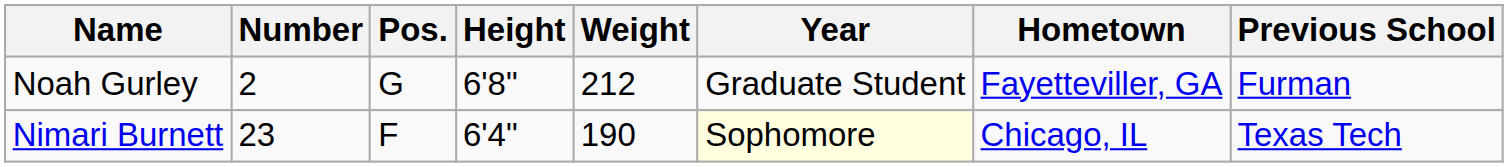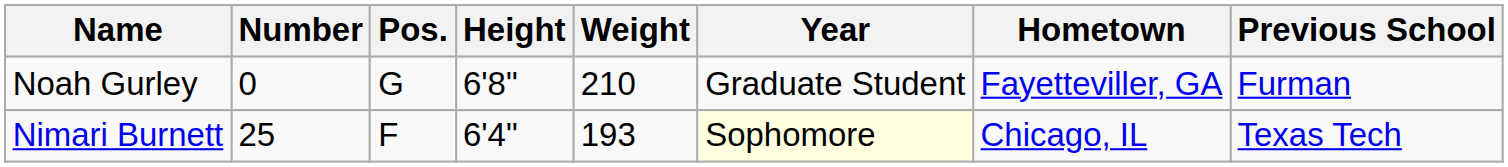 <table class="wikitable sortable" border="1">
 <tr>
 <th>Name</th>
 <th>Number</th>
 <th>Pos.</th>
 <th>Height</th>
 <th>Weight</th>
 <th>Year</th>
 <th>Hometown</th>
 <th class="unsortable">Previous School</th>
 </tr>
 <tr>
 <td>Noah Gurley</td>
-<td>2</td>
+<td>0</td>
 <td>G</td>
 <td>6'8"</td>
-<td>212</td>
+<td>210</td>
 <td>Graduate Student</td>
 <td><a href='#'>Fayetteviller, GA</a></td>
 <td><a href='#'>Furman</a></td>
 </tr>
 <tr>
 <td><a href='#'>Nimari Burnett</a></td>
-<td>23</td>
+<td>25</td>
 <td>F</td>
 <td>6'4"</td>
-<td>190</td>
+<td>193</td>
 <td style="background: lightyellow;">Sophomore</td>
 <td><a href='#'>Chicago, IL</a></td>
 <td><a href='#'>Texas Tech</a></td>
 </tr>
 </table>
